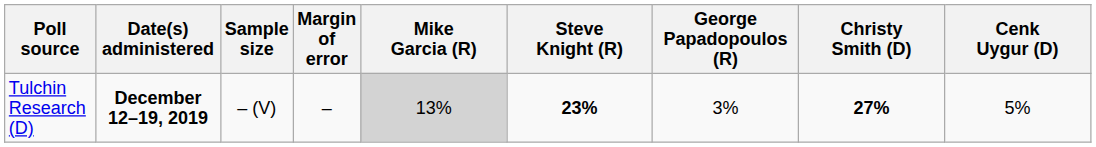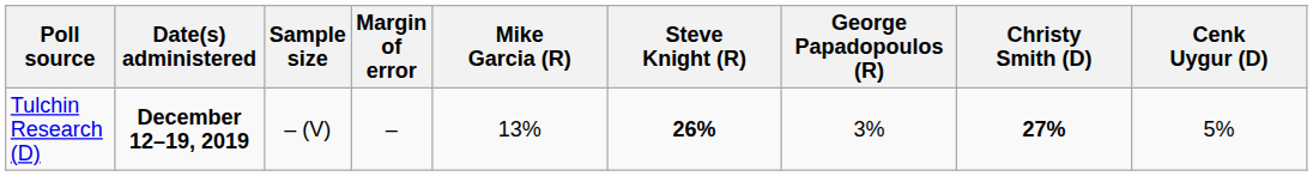 <table class="wikitable" style="text-align:center;font-size:90%">
 <tr>
 <th>Poll source</th>
 <th>Date(s)<br>administered</th>
 <th>Sample<br>size</th>
 <th>Margin<br>of error</th>
 <th style="width:110px;">Mike<br>Garcia (R)</th>
 <th style="width:110px;">Steve<br>Knight (R)</th>
 <th style="width:110px;">George<br>Papadopoulos (R)</th>
 <th style="width:110px;">Christy<br>Smith (D)</th>
 <th style="width:110px;">Cenk<br>Uygur (D)</th>
 </tr>
 <tr>
 <td style="text-align:left;"><a href='#'>Tulchin Research (D)</a></td>
 <td><strong>December 12–19, 2019</strong></td>
 <td>– (V)</td>
 <td>–</td>
-<td style="background: lightgrey;">13%</td>
-<td><strong>23%</strong></td>
+<td>13%</td>
+<td><strong>26%</strong></td>
 <td>3%</td>
 <td><strong>27%</strong></td>
 <td>5%</td>
 </tr>
 </table>
